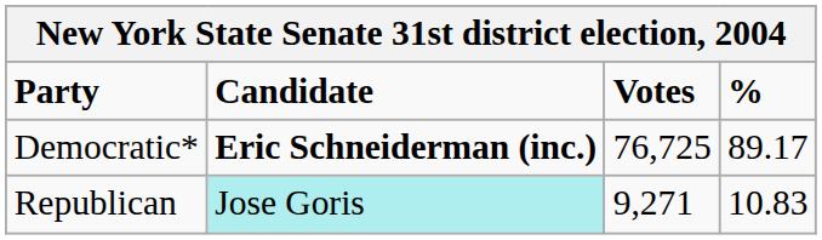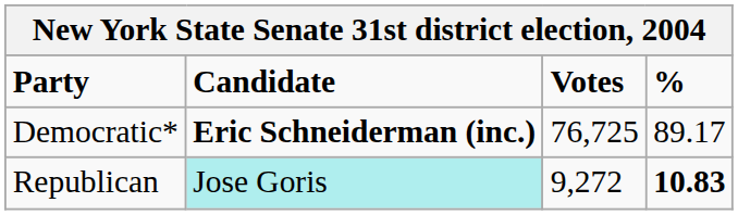 <table class="wikitable">
 <tr>
 <th colspan="4">New York State Senate 31st district election, 2004</th>
 </tr>
 <tr>
 <td><strong>Party</strong></td>
 <td><strong>Candidate</strong></td>
 <td><strong>Votes</strong></td>
 <td><strong>%</strong></td>
 </tr>
 <tr>
 <td>Democratic*</td>
 <td><strong>Eric Schneiderman (inc.)</strong></td>
 <td>76,725</td>
 <td>89.17</td>
 </tr>
 <tr>
 <td>Republican</td>
 <td style="background: paleturquoise;">Jose Goris</td>
-<td>9,271</td>
-<td>10.83</td>
+<td>9,272</td>
+<td><strong>10.83</strong></td>
 </tr>
 </table>
